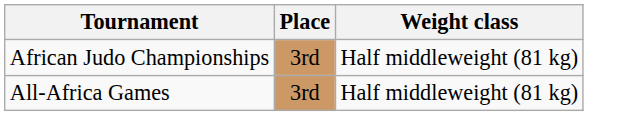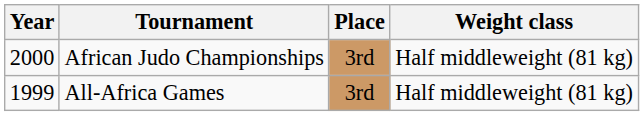 <table class=wikitable>
 <tr>
+<th>Year</th>
 <th>Tournament</th>
 <th>Place</th>
 <th>Weight class</th>
 </tr>
 <tr>
+<td>2000</td>
 <td>African Judo Championships</td>
 <td style="background:#cc9966; text-align:center">3rd</td>
 <td>Half middleweight (81 kg)</td>
 </tr>
 <tr>
+<td>1999</td>
 <td>All-Africa Games</td>
 <td style="background:#cc9966; text-align:center">3rd</td>
 <td>Half middleweight (81 kg)</td>
 </tr>
 </table>
